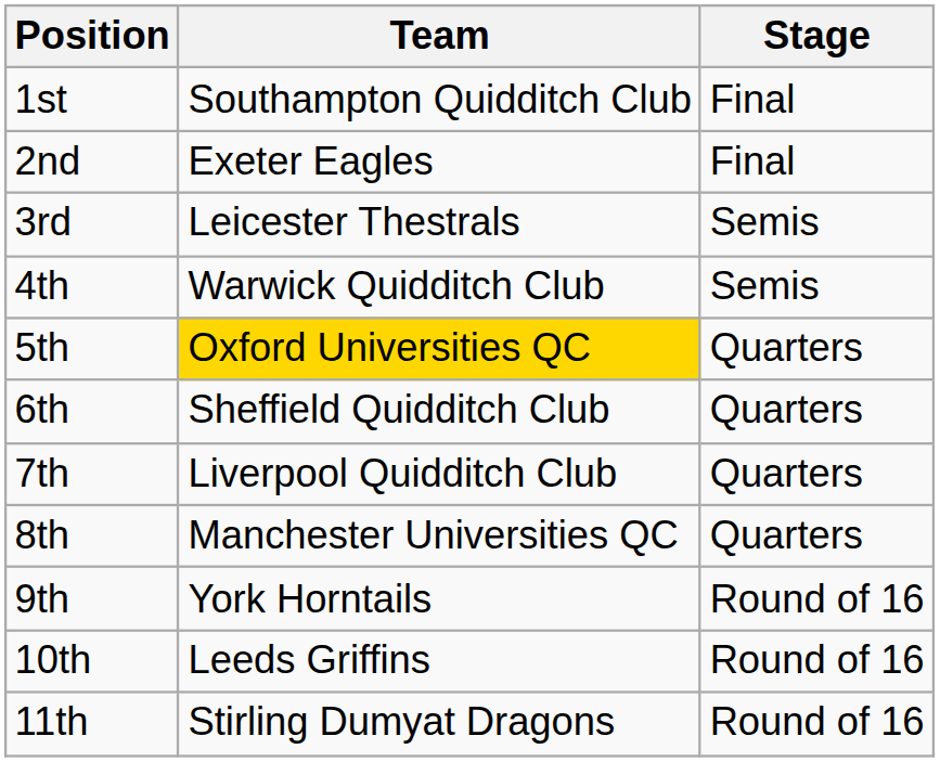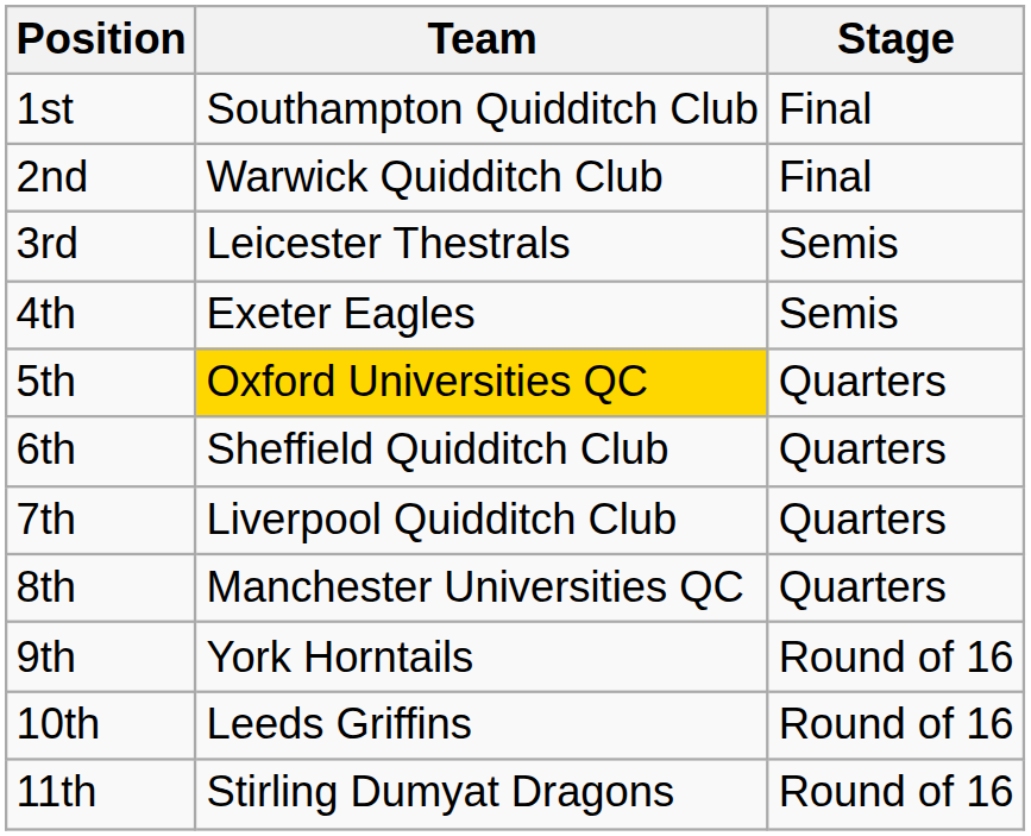 <table class="wikitable" style="border: none;">
 <tr>
 <th>Position</th>
 <th>Team</th>
 <th>Stage</th>
 </tr>
 <tr>
 <td>1st</td>
 <td>Southampton Quidditch Club</td>
 <td>Final</td>
 </tr>
 <tr>
 <td>2nd</td>
-<td>Exeter Eagles</td>
+<td>Warwick Quidditch Club</td>
 <td>Final</td>
 </tr>
 <tr>
 <td>3rd</td>
 <td>Leicester Thestrals</td>
 <td>Semis</td>
 </tr>
 <tr>
 <td>4th</td>
-<td>Warwick Quidditch Club</td>
+<td>Exeter Eagles</td>
 <td>Semis</td>
 </tr>
 <tr>
 <td>5th</td>
 <td style="background: gold;">Oxford Universities QC</td>
 <td>Quarters</td>
 </tr>
 <tr>
 <td>6th</td>
 <td>Sheffield Quidditch Club</td>
 <td>Quarters</td>
 </tr>
 <tr>
 <td>7th</td>
 <td>Liverpool Quidditch Club</td>
 <td>Quarters</td>
 </tr>
 <tr>
 <td>8th</td>
 <td>Manchester Universities QC</td>
 <td>Quarters</td>
 </tr>
 <tr>
 <td>9th</td>
 <td>York Horntails</td>
 <td>Round of 16</td>
 </tr>
 <tr>
 <td>10th</td>
 <td>Leeds Griffins</td>
 <td>Round of 16</td>
 </tr>
 <tr>
 <td>11th</td>
 <td>Stirling Dumyat Dragons</td>
 <td>Round of 16</td>
 </tr>
 </table>
